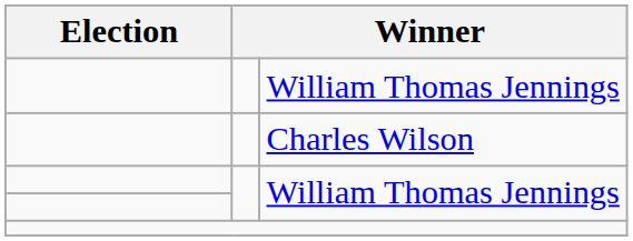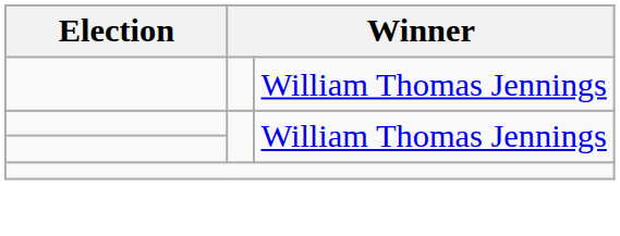 <table class=wikitable>
 <tr>
 <th width=100>Election</th>
 <th width=175 colspan=2>Winner</th>
 </tr>
 <tr>
 <td></td>
 <td width=5 bgcolor=></td>
 <td><a href='#'>William Thomas Jennings</a></td>
-</tr>
-<tr>
-<td></td>
-<td bgcolor=></td>
-<td><a href='#'>Charles Wilson</a></td>
 </tr>
 <tr>
 <td></td>
 <td rowspan=2 width=5 bgcolor=></td>
 <td rowspan=2><a href='#'>William Thomas Jennings</a></td>
 </tr>
 <tr>
 <td></td>
 </tr>
 <tr>
 <td colspan=3 align=center></td>
 </tr>
 </table>
